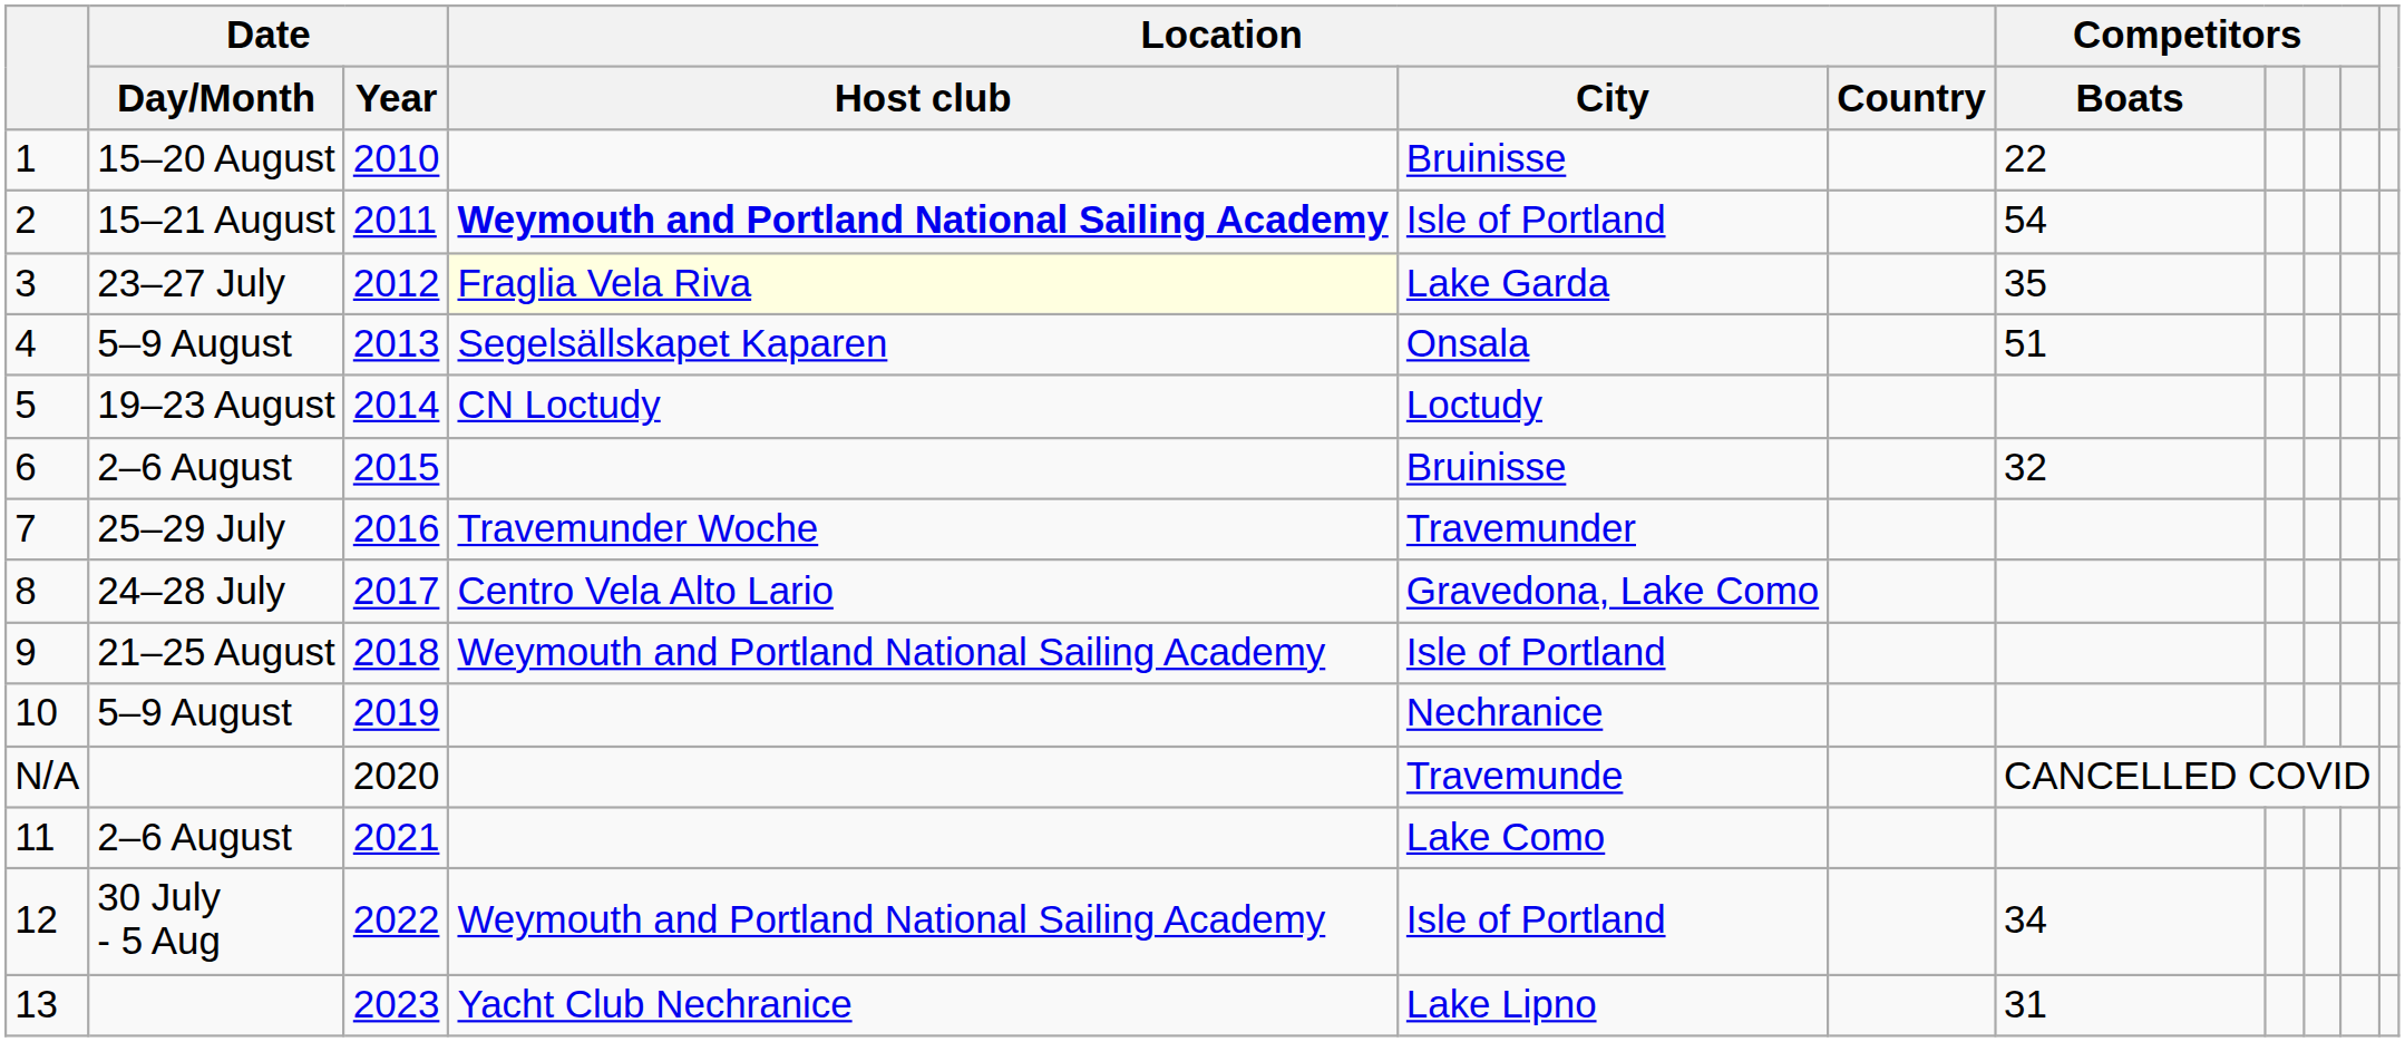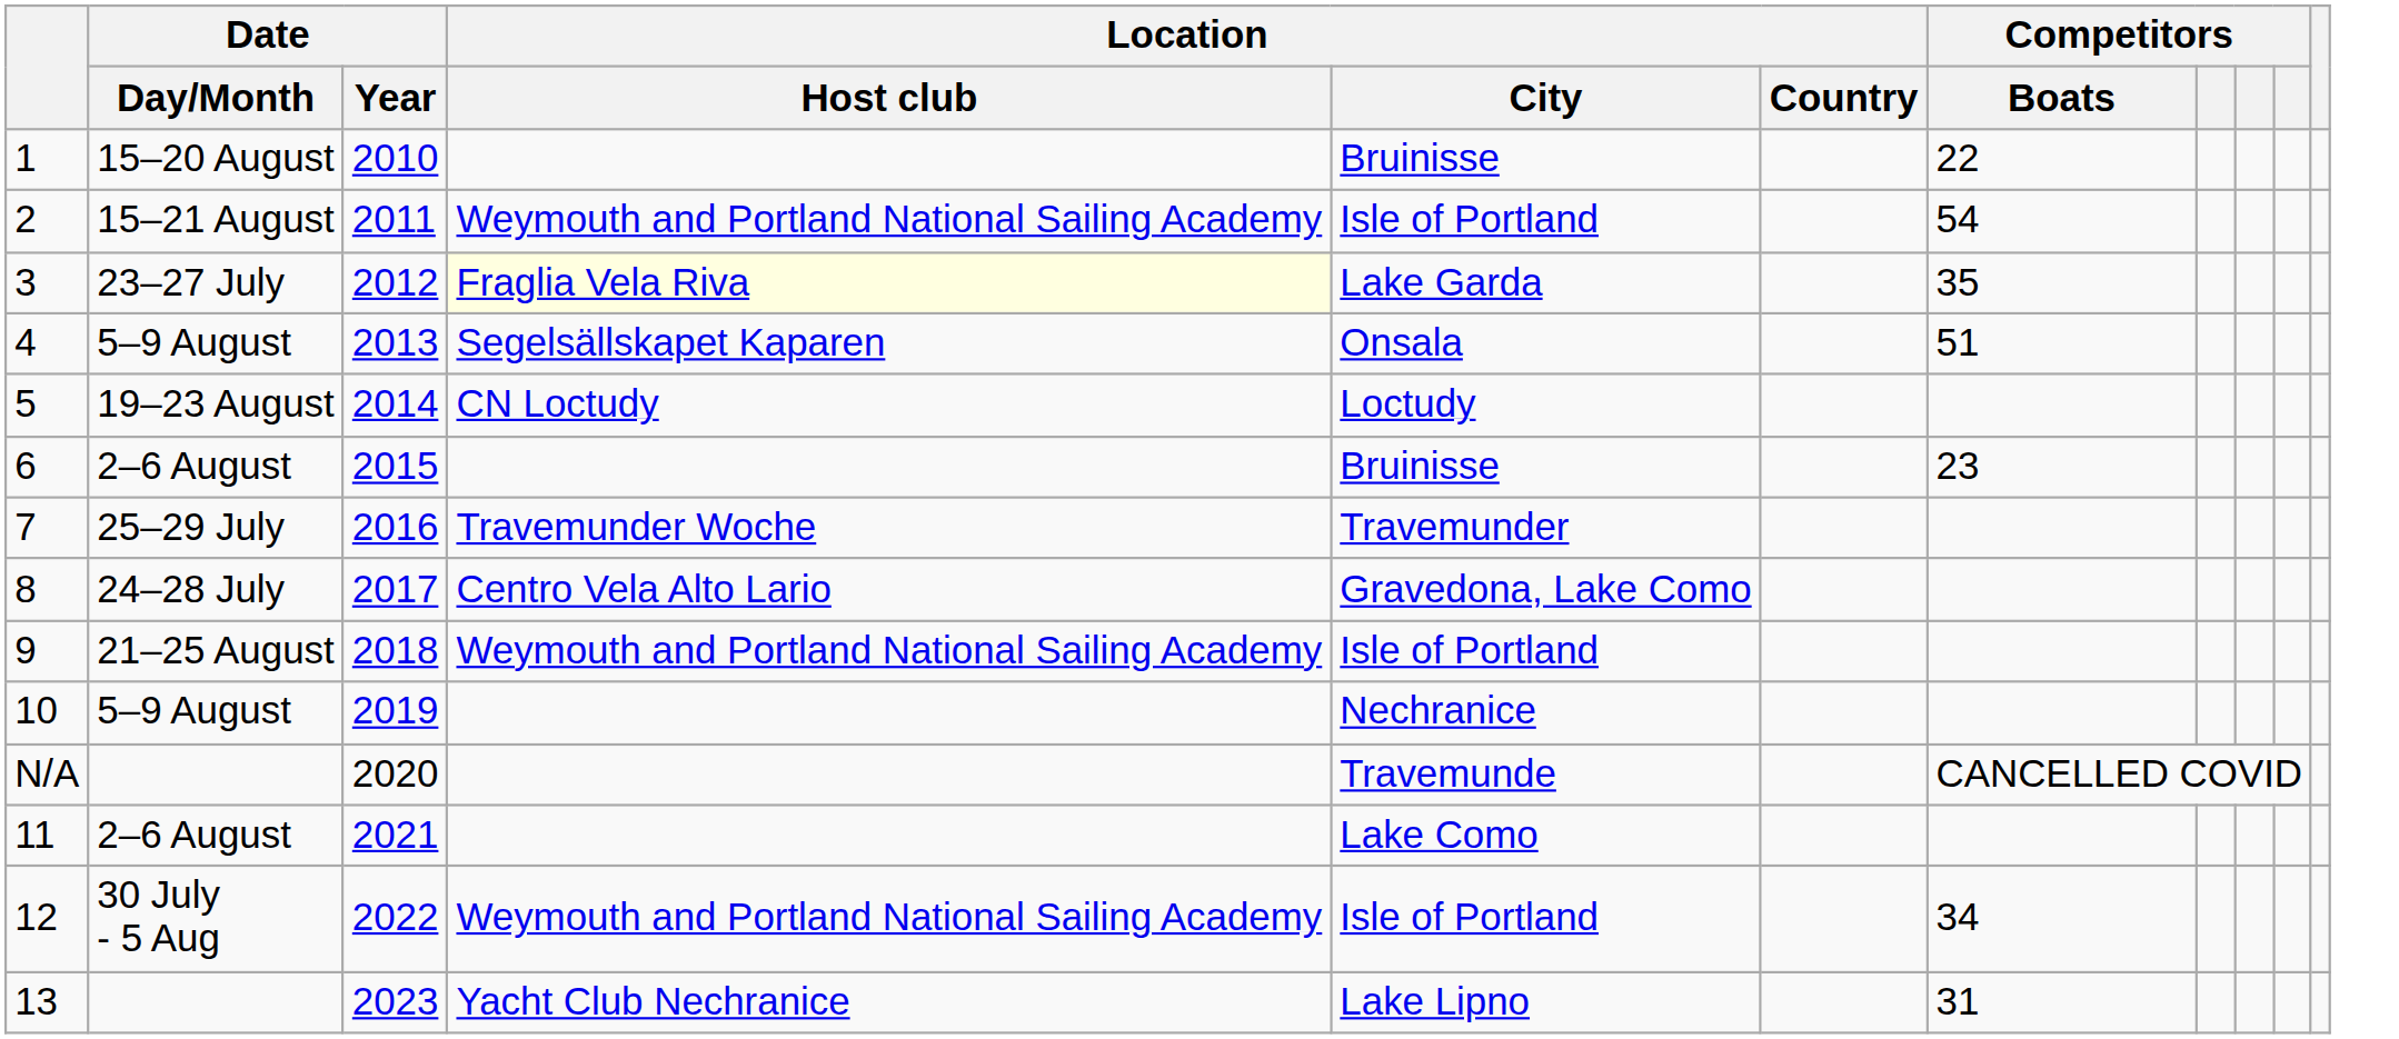 <table class="wikitable">
 <tr>
 <th rowspan=2></th>
 <th colspan=2>Date</th>
 <th colspan=3>Location</th>
 <th colspan=4>Competitors</th>
 <th rowspan=2></th>
 </tr>
 <tr>
 <th>Day/Month</th>
 <th>Year</th>
 <th>Host club</th>
 <th>City</th>
 <th>Country</th>
 <th>Boats</th>
 <th></th>
 <th></th>
 <th></th>
 </tr>
 <tr>
 <td>1</td>
 <td>15–20 August</td>
 <td><a href='#'>2010</a></td>
 <td></td>
 <td><a href='#'>Bruinisse</a></td>
 <td></td>
 <td>22</td>
 <td></td>
 <td></td>
 <td></td>
 <td></td>
 </tr>
 <tr>
 <td>2</td>
 <td>15–21 August</td>
 <td><a href='#'>2011</a></td>
-<td><strong><a href='#'>Weymouth and Portland National Sailing Academy</a></strong></td>
+<td><a href='#'>Weymouth and Portland National Sailing Academy</a></td>
 <td><a href='#'>Isle of Portland</a></td>
 <td></td>
 <td>54</td>
 <td></td>
 <td></td>
 <td></td>
 <td></td>
 </tr>
 <tr>
 <td>3</td>
 <td>23–27 July</td>
 <td><a href='#'>2012</a></td>
 <td style="background: lightyellow;"><a href='#'>Fraglia Vela Riva</a></td>
 <td><a href='#'>Lake Garda</a></td>
 <td></td>
 <td>35</td>
 <td></td>
 <td></td>
 <td></td>
 <td></td>
 </tr>
 <tr>
 <td>4</td>
 <td>5–9 August</td>
 <td><a href='#'>2013</a></td>
 <td><a href='#'>Segelsällskapet Kaparen</a></td>
 <td><a href='#'>Onsala</a></td>
 <td></td>
 <td>51</td>
 <td></td>
 <td></td>
 <td></td>
 <td></td>
 </tr>
 <tr>
 <td>5</td>
 <td>19–23 August</td>
 <td><a href='#'>2014</a></td>
 <td><a href='#'>CN Loctudy</a></td>
 <td><a href='#'>Loctudy</a></td>
 <td></td>
 <td></td>
 <td></td>
 <td></td>
 <td></td>
 <td></td>
 </tr>
 <tr>
 <td>6</td>
 <td>2–6 August</td>
 <td><a href='#'>2015</a></td>
 <td></td>
 <td><a href='#'>Bruinisse</a></td>
 <td></td>
-<td>32</td>
+<td>23</td>
 <td></td>
 <td></td>
 <td></td>
 <td></td>
 </tr>
 <tr>
 <td>7</td>
 <td>25–29 July</td>
 <td><a href='#'>2016</a></td>
 <td><a href='#'>Travemunder Woche</a></td>
 <td><a href='#'>Travemunder</a></td>
 <td></td>
 <td></td>
 <td></td>
 <td></td>
 <td></td>
 <td></td>
 </tr>
 <tr>
 <td>8</td>
 <td>24–28 July</td>
 <td><a href='#'>2017</a></td>
 <td><a href='#'>Centro Vela Alto Lario</a></td>
 <td><a href='#'>Gravedona, Lake Como</a></td>
 <td></td>
 <td></td>
 <td></td>
 <td></td>
 <td></td>
 <td></td>
 </tr>
 <tr>
 <td>9</td>
 <td>21–25 August</td>
 <td><a href='#'>2018</a></td>
 <td><a href='#'>Weymouth and Portland National Sailing Academy</a></td>
 <td><a href='#'>Isle of Portland</a></td>
 <td></td>
 <td></td>
 <td></td>
 <td></td>
 <td></td>
 <td></td>
 </tr>
 <tr>
 <td>10</td>
 <td>5–9 August</td>
 <td><a href='#'>2019</a></td>
 <td></td>
 <td><a href='#'>Nechranice</a></td>
 <td></td>
 <td></td>
 <td></td>
 <td></td>
 <td></td>
 <td></td>
 </tr>
 <tr>
 <td>N/A</td>
 <td></td>
 <td>2020</td>
 <td></td>
 <td><a href='#'>Travemunde</a></td>
 <td></td>
 <td COLSPAN=4>CANCELLED COVID</td>
 <td></td>
 </tr>
 <tr>
 <td>11</td>
 <td>2–6 August</td>
 <td><a href='#'>2021</a></td>
 <td></td>
 <td><a href='#'>Lake Como</a></td>
 <td></td>
 <td></td>
 <td></td>
 <td></td>
 <td></td>
 <td></td>
 </tr>
 <tr>
 <td>12</td>
 <td>30 July <br>- 5 Aug</td>
 <td><a href='#'>2022</a></td>
 <td><a href='#'>Weymouth and Portland National Sailing Academy</a></td>
 <td><a href='#'>Isle of Portland</a></td>
 <td></td>
 <td>34</td>
 <td></td>
 <td></td>
 <td></td>
 <td></td>
 </tr>
 <tr>
 <td>13</td>
 <td></td>
 <td><a href='#'>2023</a></td>
 <td><a href='#'>Yacht Club Nechranice</a></td>
 <td><a href='#'>Lake Lipno</a></td>
 <td></td>
 <td>31</td>
 <td></td>
 <td></td>
 <td></td>
 <td></td>
 </tr>
 </table>
